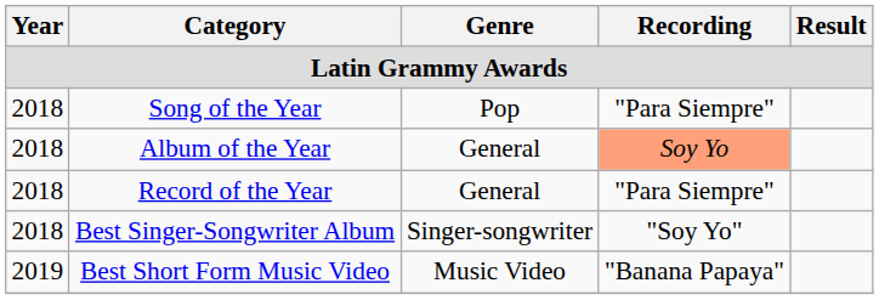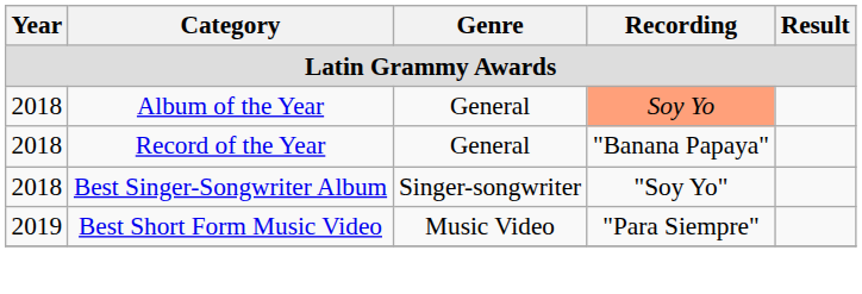 <table class=wikitable style="text-align:center;">
 <tr bgcolor="#CCCCCC">
 <th>Year</th>
 <th>Category</th>
 <th>Genre</th>
 <th>Recording</th>
 <th>Result</th>
 </tr>
 <tr bgcolor="#DDDDDD">
 <td colspan=5><strong>Latin Grammy Awards</strong></td>
 </tr>
 <tr>
 <td>2018</td>
-<td><a href='#'>Song of the Year</a></td>
-<td>Pop</td>
-<td>"Para Siempre"</td>
-<td></td>
-</tr>
-<tr>
-<td>2018</td>
 <td><a href='#'>Album of the Year</a></td>
 <td>General</td>
 <td style="background: lightsalmon;"><em>Soy Yo</em></td>
 <td></td>
 </tr>
 <tr>
 <td>2018</td>
 <td><a href='#'>Record of the Year</a></td>
 <td>General</td>
-<td>"Para Siempre"</td>
+<td>"Banana Papaya"</td>
 <td></td>
 </tr>
 <tr>
 <td>2018</td>
 <td><a href='#'>Best Singer-Songwriter Album</a></td>
 <td>Singer-songwriter</td>
 <td>"Soy Yo"</td>
 <td></td>
 </tr>
 <tr>
 <td>2019</td>
 <td><a href='#'>Best Short Form Music Video</a></td>
 <td>Music Video</td>
-<td>"Banana Papaya"</td>
+<td>"Para Siempre"</td>
 <td></td>
 </tr>
 <tr>
 </tr>
 </table>
